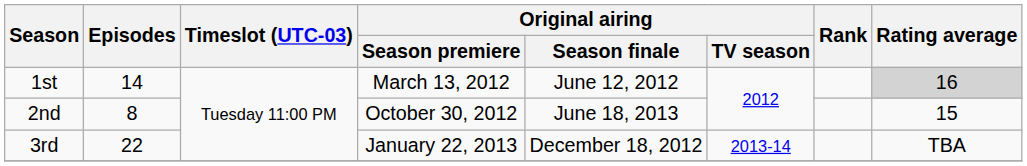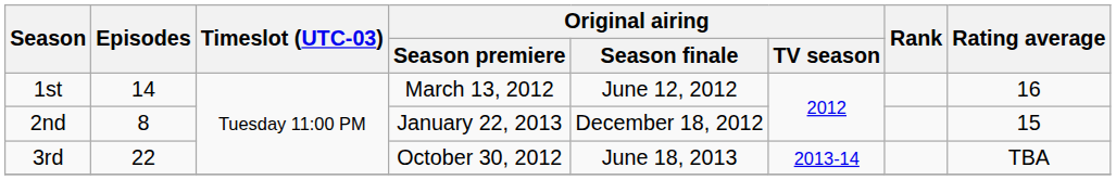 <table style="text-align:center;" class="wikitable">
 <tr>
 <th rowspan="2">Season</th>
 <th rowspan="2">Episodes</th>
 <th rowspan="2">Timeslot (<a href='#'>UTC-03</a>)</th>
 <th colspan="3">Original airing</th>
 <th rowspan="2">Rank</th>
 <th rowspan="2">Rating average</th>
 </tr>
 <tr>
 <th>Season premiere</th>
 <th>Season finale</th>
 <th>TV season</th>
 </tr>
 <tr>
 <td>1st</td>
 <td>14</td>
 <td rowspan="3"><small>Tuesday 11:00 PM</small></td>
 <td>March 13, 2012</td>
 <td>June 12, 2012</td>
 <td rowspan="2"><small><a href='#'>2012</a></small></td>
 <td style="text-align:center"></td>
-<td style="background: lightgrey; text-align:center">16</td>
+<td style="text-align:center">16</td>
 </tr>
 <tr style="background:#f9f9f9;">
 <td>2nd</td>
 <td>8</td>
-<td>October 30, 2012</td>
-<td>June 18, 2013</td>
+<td>January 22, 2013</td>
+<td>December 18, 2012</td>
 <td style="text-align:center"></td>
 <td style="text-align:center">15</td>
 </tr>
 <tr style="background:#f9f9f9;">
 <td>3rd</td>
 <td>22</td>
-<td>January 22, 2013</td>
-<td>December 18, 2012</td>
+<td>October 30, 2012</td>
+<td>June 18, 2013</td>
 <td><small><a href='#'>2013-14</a></small></td>
 <td style="text-align:center"></td>
 <td style="text-align:center">TBA</td>
 </tr>
 <tr>
 </tr>
 </table>
